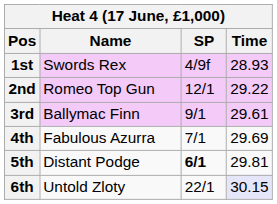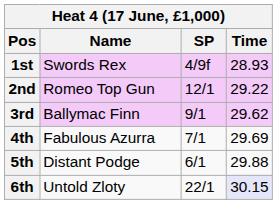 <table class="wikitable">
 <tr>
 <th colspan="6">Heat 4 (17 June, £1,000)</th>
 </tr>
 <tr>
 <th width=20>Pos</th>
 <th width=140>Name</th>
 <th width=40>SP</th>
 <th width=40>Time</th>
 </tr>
 <tr style="background: #f4caf9;">
 <th>1st</th>
 <td>Swords Rex</td>
 <td>4/9f</td>
 <td>28.93</td>
 </tr>
 <tr style="background: #f4caf9;">
 <th>2nd</th>
 <td>Romeo Top Gun</td>
 <td>12/1</td>
 <td>29.22</td>
 </tr>
 <tr style="background: #f4caf9;">
 <th>3rd</th>
 <td>Ballymac Finn</td>
 <td>9/1</td>
-<td>29.61</td>
+<td>29.62</td>
 </tr>
 <tr>
 <th>4th</th>
 <td>Fabulous Azurra</td>
 <td>7/1</td>
 <td>29.69</td>
 </tr>
 <tr>
 <th>5th</th>
 <td>Distant Podge</td>
-<td><strong>6/1</strong></td>
-<td>29.81</td>
+<td>6/1</td>
+<td>29.88</td>
 </tr>
 <tr>
 <th>6th</th>
 <td>Untold Zloty</td>
 <td>22/1</td>
 <td style="background: lavender;">30.15</td>
 </tr>
 </table>
